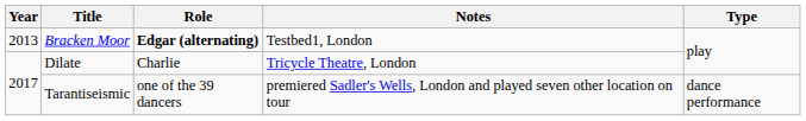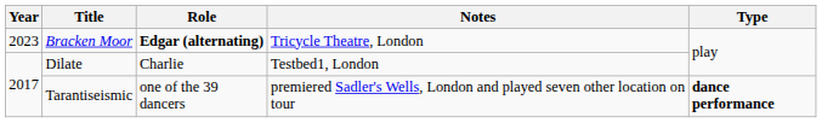 <table class="wikitable sortable">
 <tr>
 <th>Year</th>
 <th>Title</th>
 <th>Role</th>
 <th class="unsortable">Notes</th>
 <th>Type</th>
 </tr>
 <tr>
-<td>2013</td>
+<td>2023</td>
 <td><em><a href='#'>Bracken Moor</a></em></td>
 <td><strong>Edgar (alternating)</strong></td>
-<td>Testbed1, London</td>
+<td><a href='#'>Tricycle Theatre</a>, London</td>
 <td rowspan="2">play</td>
 </tr>
 <tr>
 <td rowspan="2">2017</td>
 <td>Dilate</td>
 <td>Charlie</td>
-<td><a href='#'>Tricycle Theatre</a>, London</td>
+<td>Testbed1, London</td>
 </tr>
 <tr>
 <td>Tarantiseismic</td>
 <td>one of the 39 dancers</td>
 <td>premiered <a href='#'>Sadler's Wells</a>, London and played seven other location on tour</td>
-<td>dance performance</td>
+<td><strong>dance performance</strong></td>
 </tr>
 </table>
